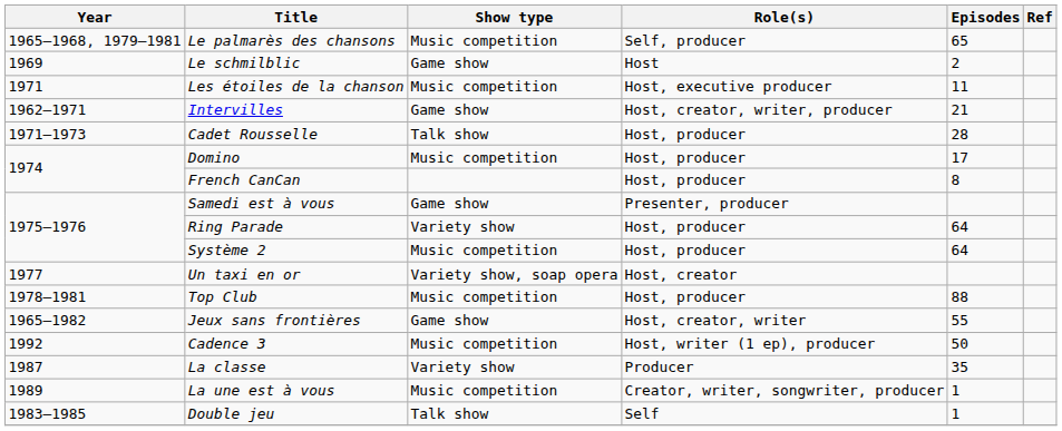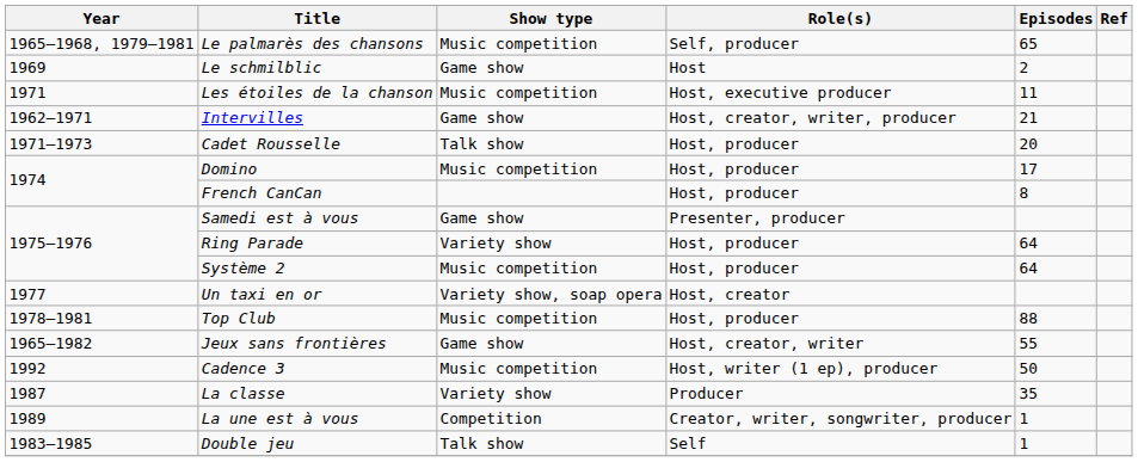 <table class="wikitable sortable">
 <tr>
 <th>Year</th>
 <th>Title</th>
 <th>Show type</th>
 <th>Role(s)</th>
 <th>Episodes</th>
 <th>Ref</th>
 </tr>
 <tr>
 <td>1965–1968, 1979–1981</td>
 <td><em>Le palmarès des chansons</em></td>
 <td>Music competition</td>
 <td>Self, producer</td>
 <td>65</td>
 <td></td>
 </tr>
 <tr>
 <td>1969</td>
 <td><em>Le schmilblic</em></td>
 <td>Game show</td>
 <td>Host</td>
 <td>2</td>
 <td></td>
 </tr>
 <tr>
 <td>1971</td>
 <td><em>Les étoiles de la chanson</em></td>
 <td>Music competition</td>
 <td>Host, executive producer</td>
 <td>11</td>
 <td></td>
 </tr>
 <tr>
 <td>1962–1971</td>
 <td><em><a href='#'>Intervilles</a></em></td>
 <td>Game show</td>
 <td>Host, creator, writer, producer</td>
 <td>21</td>
 <td></td>
 </tr>
 <tr>
 <td>1971–1973</td>
 <td><em>Cadet Rousselle</em></td>
 <td>Talk show</td>
 <td>Host, producer</td>
-<td>28</td>
+<td>20</td>
 <td></td>
 </tr>
 <tr>
 <td rowspan="2">1974</td>
 <td><em>Domino</em></td>
 <td>Music competition</td>
 <td>Host, producer</td>
 <td>17</td>
 <td></td>
 </tr>
 <tr>
 <td><em>French CanCan</em></td>
 <td></td>
 <td>Host, producer</td>
 <td>8</td>
 <td></td>
 </tr>
 <tr>
 <td rowspan="3">1975–1976</td>
 <td><em>Samedi est à vous</em></td>
 <td>Game show</td>
 <td>Presenter, producer</td>
 <td></td>
 <td></td>
 </tr>
 <tr>
 <td><em>Ring Parade</em></td>
 <td>Variety show</td>
 <td>Host, producer</td>
 <td>64</td>
 <td></td>
 </tr>
 <tr>
 <td><em>Système 2</em></td>
 <td>Music competition</td>
 <td>Host, producer</td>
 <td>64</td>
 <td></td>
 </tr>
 <tr>
 <td>1977</td>
 <td><em>Un taxi en or</em></td>
 <td>Variety show, soap opera</td>
 <td>Host, creator</td>
 <td></td>
 <td></td>
 </tr>
 <tr>
 <td>1978–1981</td>
 <td><em>Top Club</em></td>
 <td>Music competition</td>
 <td>Host, producer</td>
 <td>88</td>
 <td></td>
 </tr>
 <tr |->
 <td>1965–1982</td>
 <td><em>Jeux sans frontières</em></td>
 <td>Game show</td>
 <td>Host, creator, writer</td>
 <td>55</td>
 <td></td>
 </tr>
 <tr>
 <td>1992</td>
 <td><em>Cadence 3</em></td>
 <td>Music competition</td>
 <td>Host, writer (1 ep), producer</td>
 <td>50</td>
 <td></td>
 </tr>
 <tr>
 <td>1987</td>
 <td><em>La classe</em></td>
 <td>Variety show</td>
 <td>Producer</td>
 <td>35</td>
 <td></td>
 </tr>
 <tr>
 <td>1989</td>
 <td><em>La une est à vous</em></td>
-<td>Music competition</td>
+<td>Competition</td>
 <td>Creator, writer, songwriter, producer</td>
 <td>1</td>
 <td></td>
 </tr>
 <tr>
 <td>1983–1985</td>
 <td><em>Double jeu</em></td>
 <td>Talk show</td>
 <td>Self</td>
 <td>1</td>
 <td></td>
 </tr>
 <tr>
 </tr>
 </table>
